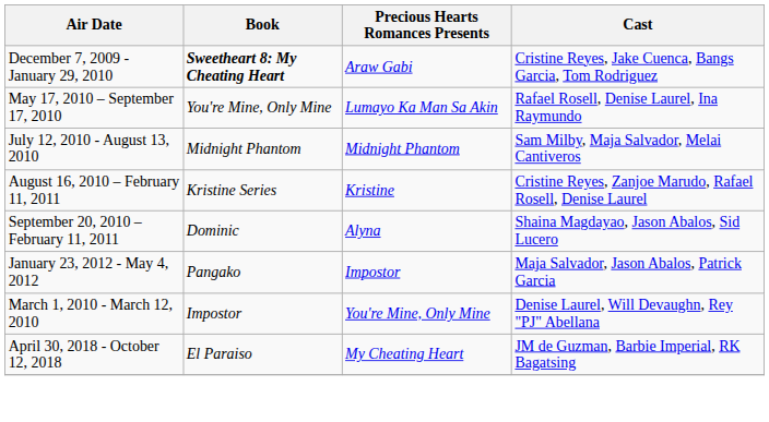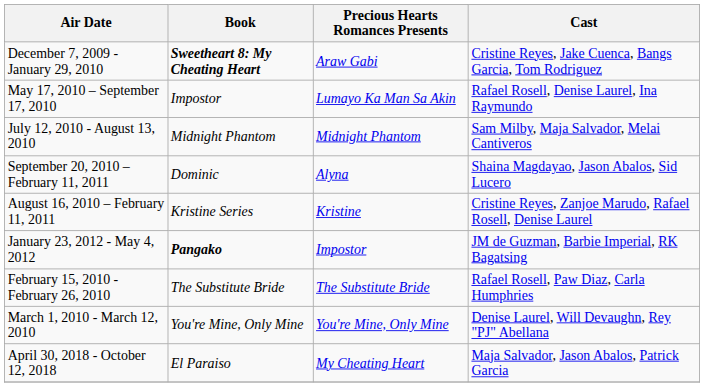 <table class="wikitable sortable" style="width: 800px;">
 <tr>
 <th>Air Date</th>
 <th>Book</th>
 <th>Precious Hearts Romances Presents</th>
 <th>Cast</th>
 </tr>
 <tr>
 <td>December 7, 2009 - January 29, 2010</td>
 <td><strong><em>Sweetheart 8: My Cheating Heart</em></strong></td>
 <td><em><a href='#'>Araw Gabi</a></em></td>
 <td><a href='#'>Cristine Reyes</a>, <a href='#'>Jake Cuenca</a>, <a href='#'>Bangs Garcia</a>, <a href='#'>Tom Rodriguez</a></td>
 </tr>
 <tr>
 <td>May 17, 2010 – September 17, 2010</td>
-<td><em>You're Mine, Only Mine</em></td>
+<td><em>Impostor</em></td>
 <td><em><a href='#'>Lumayo Ka Man Sa Akin</a></em></td>
 <td><a href='#'>Rafael Rosell</a>, <a href='#'>Denise Laurel</a>, <a href='#'>Ina Raymundo</a></td>
 </tr>
 <tr>
 <td>July 12, 2010 - August 13, 2010</td>
 <td><em>Midnight Phantom</em></td>
 <td><em><a href='#'> Midnight Phantom</a></em></td>
 <td><a href='#'>Sam Milby</a>, <a href='#'>Maja Salvador</a>, <a href='#'>Melai Cantiveros</a></td>
 </tr>
 <tr>
+<td>September 20, 2010 – February 11, 2011</td>
+<td><em>Dominic</em></td>
+<td><em><a href='#'>Alyna</a></em></td>
+<td><a href='#'>Shaina Magdayao</a>, <a href='#'>Jason Abalos</a>, <a href='#'>Sid Lucero</a></td>
+</tr>
+<tr>
 <td>August 16, 2010 – February 11, 2011</td>
 <td><em>Kristine Series</em></td>
 <td><em><a href='#'>Kristine</a></em></td>
 <td><a href='#'>Cristine Reyes</a>, <a href='#'>Zanjoe Marudo</a>, <a href='#'>Rafael Rosell</a>, <a href='#'>Denise Laurel</a></td>
 </tr>
 <tr>
-<td>September 20, 2010 – February 11, 2011</td>
-<td><em>Dominic</em></td>
-<td><em><a href='#'>Alyna</a></em></td>
-<td><a href='#'>Shaina Magdayao</a>, <a href='#'>Jason Abalos</a>, <a href='#'>Sid Lucero</a></td>
+<td>January 23, 2012 - May 4, 2012</td>
+<td><strong><em>Pangako</em></strong></td>
+<td><em><a href='#'>Impostor</a></em></td>
+<td><a href='#'>JM de Guzman</a>, <a href='#'>Barbie Imperial</a>, <a href='#'>RK Bagatsing</a></td>
 </tr>
 <tr>
-<td>January 23, 2012 - May 4, 2012</td>
-<td><em>Pangako</em></td>
-<td><em><a href='#'>Impostor</a></em></td>
-<td><a href='#'>Maja Salvador</a>, <a href='#'>Jason Abalos</a>, <a href='#'>Patrick Garcia</a></td>
+<td>February 15, 2010 - February 26, 2010</td>
+<td><em>The Substitute Bride</em></td>
+<td><em><a href='#'>The Substitute Bride</a></em></td>
+<td><a href='#'>Rafael Rosell</a>, <a href='#'>Paw Diaz</a>, <a href='#'>Carla Humphries</a></td>
 </tr>
 <tr>
 <td>March 1, 2010 - March 12, 2010</td>
-<td><em>Impostor</em></td>
+<td><em>You're Mine, Only Mine</em></td>
 <td><em><a href='#'>You're Mine, Only Mine</a></em></td>
 <td><a href='#'>Denise Laurel</a>, <a href='#'>Will Devaughn</a>, <a href='#'>Rey "PJ" Abellana</a></td>
 </tr>
 <tr>
 <td>April 30, 2018 - October 12, 2018</td>
 <td><em>El Paraiso</em></td>
 <td><em><a href='#'>My Cheating Heart</a></em></td>
-<td><a href='#'>JM de Guzman</a>, <a href='#'>Barbie Imperial</a>, <a href='#'>RK Bagatsing</a></td>
+<td><a href='#'>Maja Salvador</a>, <a href='#'>Jason Abalos</a>, <a href='#'>Patrick Garcia</a></td>
 </tr>
 <tr>
 </tr>
 </table>
